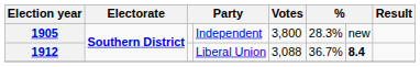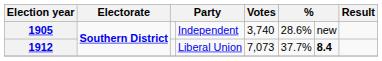 <table class=wikitable>
 <tr>
 <th>Election year</th>
 <th>Electorate</th>
 <th colspan ="2">Party</th>
 <th>Votes</th>
 <th colspan ="2">%</th>
 <th>Result</th>
 </tr>
 <tr>
 <th><a href='#'>1905</a></th>
 <td rowspan ="2"><a href='#'><strong>Southern District</strong></a></td>
 <td></td>
 <td><a href='#'>Independent</a></td>
-<td>3,800</td>
-<td>28.3%</td>
+<td>3,740</td>
+<td>28.6%</td>
 <td> new</td>
 <td></td>
 </tr>
 <tr>
 <th><a href='#'>1912</a></th>
 <td></td>
 <td><a href='#'>Liberal Union</a></td>
-<td>3,088</td>
-<td>36.7%</td>
+<td>7,073</td>
+<td>37.7%</td>
 <td><strong> 8.4</strong></td>
 <td></td>
 </tr>
 <tr>
 </tr>
 </table>
